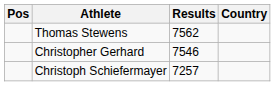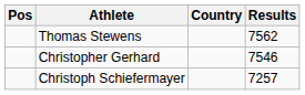 <table class="wikitable wikble">
 <tr>
 <th>Pos</th>
 <th>Athlete</th>
+<th>Country</th>
 <th>Results</th>
-<th>Country</th>
 </tr>
 <tr>
 <td align="center"></td>
 <td>Thomas Stewens</td>
+<td></td>
 <td>7562</td>
-<td></td>
 </tr>
 <tr>
 <td align="center"></td>
 <td>Christopher Gerhard</td>
+<td></td>
 <td>7546</td>
-<td></td>
 </tr>
 <tr>
 <td align="center"></td>
 <td>Christoph Schiefermayer</td>
+<td></td>
 <td>7257</td>
-<td></td>
 </tr>
 </table>
